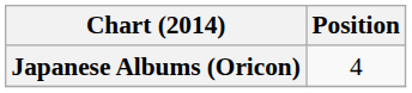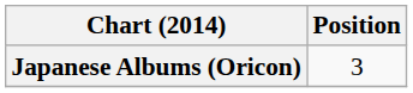 <table class="wikitable plainrowheaders">
 <tr>
 <th>Chart (2014)</th>
 <th>Position</th>
 </tr>
 <tr>
 <th scope="row">Japanese Albums (Oricon)</th>
-<td style="text-align:center;">4</td>
+<td style="text-align:center;">3</td>
 </tr>
 <tr>
 </tr>
 </table>
